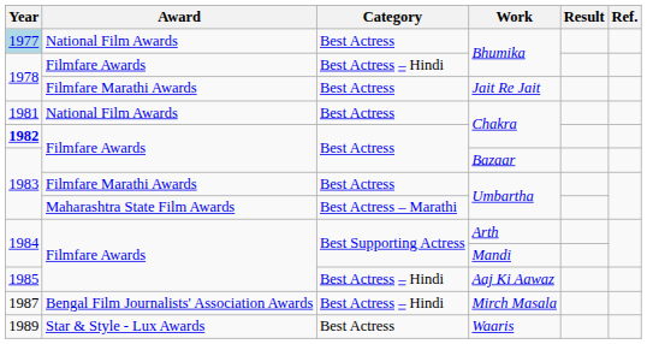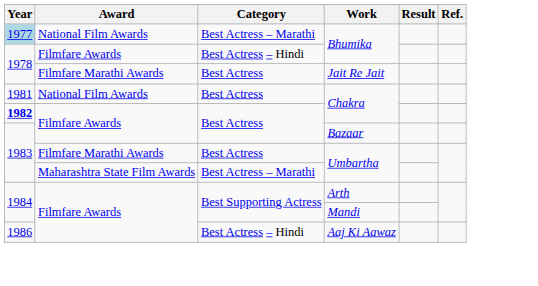 <table class="wikitable">
 <tr>
 <th>Year</th>
 <th>Award</th>
 <th>Category</th>
 <th>Work</th>
 <th>Result</th>
 <th>Ref.</th>
 </tr>
 <tr>
 <td style="background: lightblue;"><a href='#'>1977</a></td>
 <td><a href='#'>National Film Awards</a></td>
-<td><a href='#'>Best Actress</a></td>
+<td><a href='#'>Best Actress – Marathi</a></td>
 <td rowspan="2"><em><a href='#'>Bhumika</a></em></td>
 <td></td>
 <td></td>
 </tr>
 <tr>
 <td rowspan="2"><a href='#'>1978</a></td>
 <td><a href='#'>Filmfare Awards</a></td>
 <td><a href='#'>Best Actress</a> <a href='#'>–</a> Hindi</td>
 <td></td>
 <td></td>
 </tr>
 <tr>
 <td><a href='#'>Filmfare Marathi Awards</a></td>
 <td><a href='#'>Best Actress</a></td>
 <td><em><a href='#'>Jait Re Jait</a></em></td>
 <td></td>
 <td></td>
 </tr>
 <tr>
 <td><a href='#'>1981</a></td>
 <td><a href='#'>National Film Awards</a></td>
 <td><a href='#'>Best Actress</a></td>
 <td rowspan="2"><em><a href='#'>Chakra</a></em></td>
 <td></td>
 <td></td>
 </tr>
 <tr>
 <td><strong><a href='#'>1982</a></strong></td>
 <td rowspan="2"><a href='#'>Filmfare Awards</a></td>
 <td rowspan="2"><a href='#'>Best Actress</a></td>
 <td></td>
 <td></td>
 </tr>
 <tr>
 <td rowspan="3"><a href='#'>1983</a></td>
 <td><em><a href='#'>Bazaar</a></em></td>
 <td></td>
 <td></td>
 </tr>
 <tr>
 <td><a href='#'>Filmfare Marathi Awards</a></td>
 <td><a href='#'>Best Actress</a></td>
 <td rowspan="2"><em><a href='#'>Umbartha</a></em></td>
 <td></td>
 <td rowspan="2"></td>
 </tr>
 <tr>
 <td><a href='#'>Maharashtra State Film Awards</a></td>
 <td><a href='#'>Best Actress – Marathi</a></td>
 <td></td>
 </tr>
 <tr>
 <td rowspan="2"><a href='#'>1984</a></td>
 <td rowspan="3"><a href='#'>Filmfare Awards</a></td>
 <td rowspan="2"><a href='#'>Best Supporting Actress</a></td>
 <td><em><a href='#'>Arth</a></em></td>
 <td></td>
 <td rowspan="2"></td>
 </tr>
 <tr>
 <td><em><a href='#'>Mandi</a></em></td>
 <td></td>
 </tr>
 <tr>
-<td><a href='#'>1985</a></td>
+<td><a href='#'>1986</a></td>
 <td><a href='#'>Best Actress</a> <a href='#'>–</a> Hindi</td>
 <td><em><a href='#'>Aaj Ki Aawaz</a></em></td>
 <td></td>
 <td></td>
 </tr>
-<tr>
-<td>1987</td>
-<td><a href='#'>Bengal Film Journalists' Association Awards</a></td>
-<td><a href='#'>Best Actress</a> <a href='#'>–</a> Hindi</td>
-<td><em><a href='#'>Mirch Masala</a></em></td>
-<td></td>
-<td></td>
-</tr>
-<tr>
-<td>1989</td>
-<td><a href='#'>Star & Style - Lux Awards</a></td>
-<td>Best Actress</td>
-<td><em><a href='#'>Waaris</a></em></td>
-<td></td>
-<td></td>
-</tr>
 </table>
